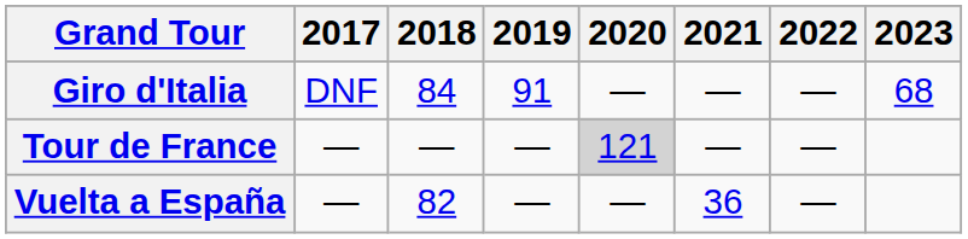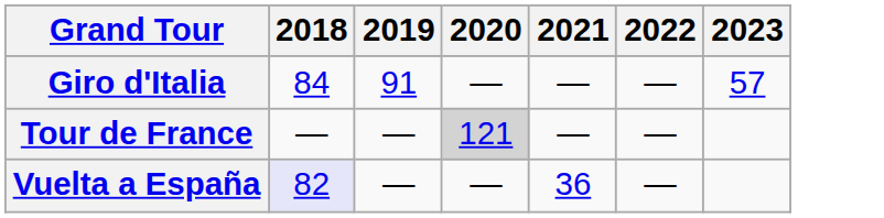 <table class="wikitable plainrowheaders">
 <tr>
 <th scope="col"><a href='#'>Grand Tour</a></th>
-<th scope="col">2017</th>
 <th scope="col">2018</th>
 <th scope="col">2019</th>
 <th scope="col">2020</th>
 <th scope="col">2021</th>
 <th scope="col">2022</th>
 <th scope="col">2023</th>
 </tr>
 <tr style="text-align:center;">
 <th scope="row"> <a href='#'>Giro d'Italia</a></th>
-<td><a href='#'>DNF</a></td>
 <td><a href='#'>84</a></td>
 <td><a href='#'>91</a></td>
 <td>—</td>
 <td>—</td>
 <td>—</td>
-<td><a href='#'>68</a></td>
+<td><a href='#'>57</a></td>
 </tr>
 <tr style="text-align:center;">
 <th scope="row"> <a href='#'>Tour de France</a></th>
-<td>—</td>
 <td>—</td>
 <td>—</td>
 <td style="background: lightgrey;"><a href='#'>121</a></td>
 <td>—</td>
 <td>—</td>
 <td></td>
 </tr>
 <tr style="text-align:center;">
 <th scope="row"> <a href='#'>Vuelta a España</a></th>
-<td>—</td>
-<td><a href='#'>82</a></td>
+<td style="background: lavender;"><a href='#'>82</a></td>
 <td>—</td>
 <td>—</td>
 <td><a href='#'>36</a></td>
 <td>—</td>
 <td></td>
 </tr>
 </table>
